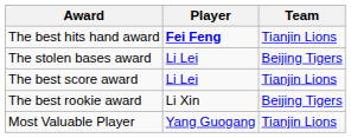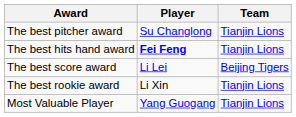 <table class="wikitable">
 <tr>
 <th>Award</th>
 <th>Player</th>
 <th>Team</th>
 </tr>
 <tr>
+<td>The best pitcher award</td>
+<td><a href='#'>Su Changlong</a></td>
+<td><a href='#'>Tianjin Lions</a></td>
+</tr>
+<tr>
 <td>The best hits hand award</td>
 <td><strong><a href='#'>Fei Feng</a></strong></td>
 <td><a href='#'>Tianjin Lions</a></td>
 </tr>
 <tr>
-<td>The stolen bases award</td>
+<td>The best score award</td>
 <td><a href='#'>Li Lei</a></td>
 <td><a href='#'>Beijing Tigers</a></td>
 </tr>
 <tr>
-<td>The best score award</td>
-<td><a href='#'>Li Lei</a></td>
-<td><a href='#'>Tianjin Lions</a></td>
-</tr>
-<tr>
 <td>The best rookie award</td>
 <td>Li Xin</td>
-<td><a href='#'>Beijing Tigers</a></td>
+<td><a href='#'>Tianjin Lions</a></td>
 </tr>
 <tr>
 <td>Most Valuable Player</td>
 <td><a href='#'>Yang Guogang</a></td>
 <td><a href='#'>Tianjin Lions</a></td>
 </tr>
 </table>
